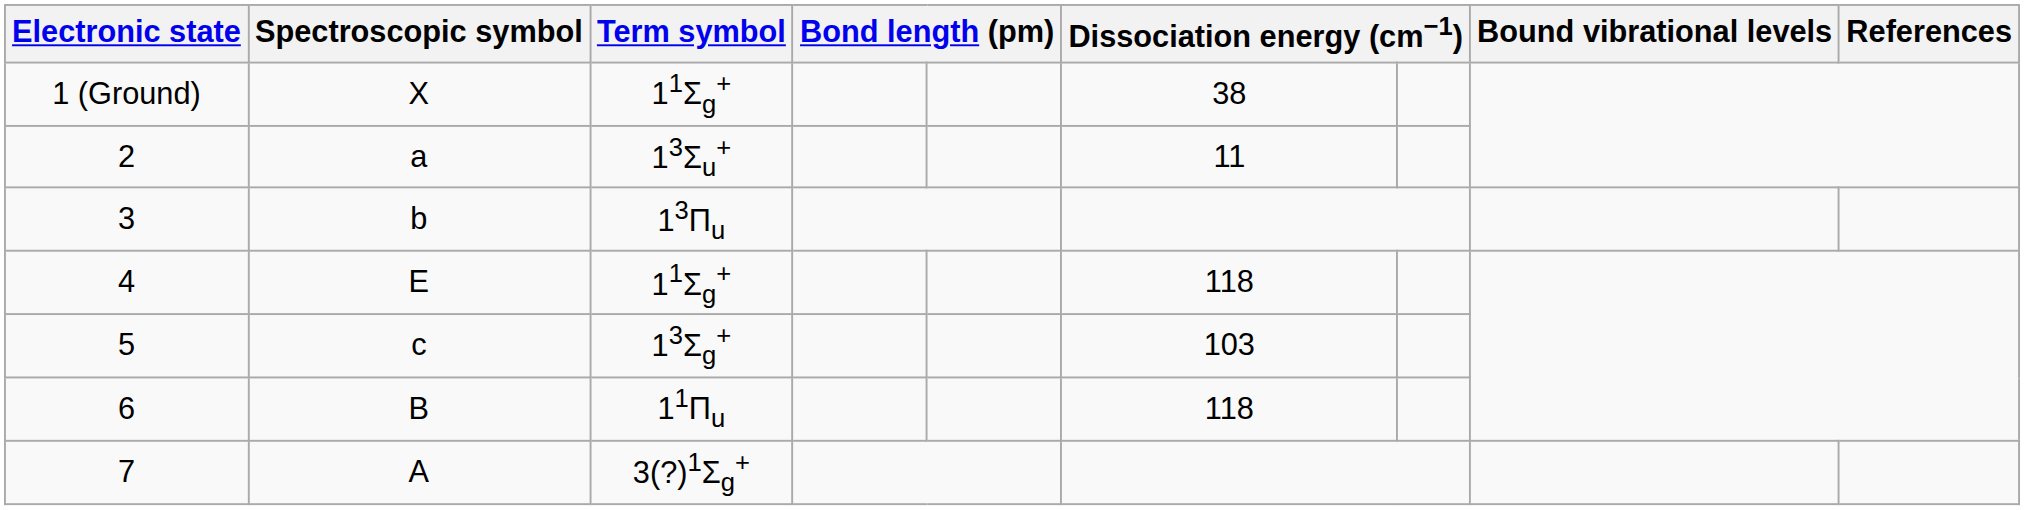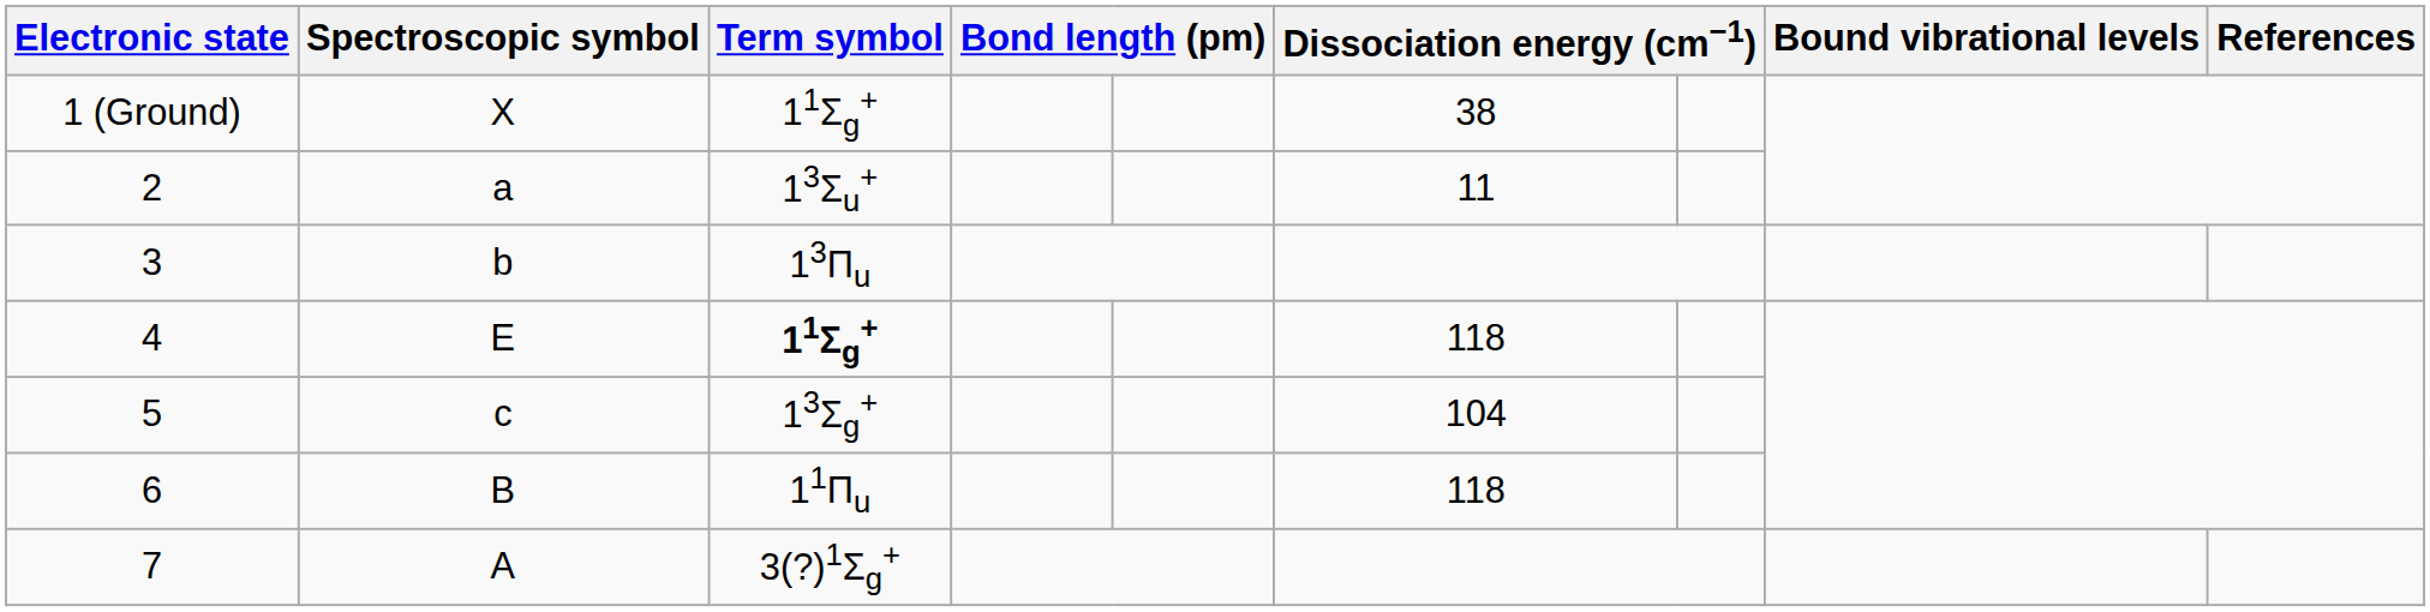 <table class="wikitable sortable" style="text-align: center;">
 <tr>
 <th><a href='#'>Electronic state</a></th>
 <th>Spectroscopic symbol</th>
 <th><a href='#'>Term symbol</a></th>
 <th colspan=2><a href='#'>Bond length</a> (pm)</th>
 <th colspan=2>Dissociation energy (cm<sup>−1</sup>)</th>
 <th>Bound vibrational levels</th>
 <th>References</th>
 </tr>
 <tr>
 <td>1 (Ground)</td>
 <td>X</td>
 <td>1<sup>1</sup>Σ<sub>g</sub><sup>+</sup></td>
 <td></td>
 <td></td>
 <td>38</td>
 <td></td>
 </tr>
 <tr>
 <td>2</td>
 <td>a</td>
 <td>1<sup>3</sup>Σ<sub>u</sub><sup>+</sup></td>
 <td></td>
 <td></td>
 <td>11</td>
 <td></td>
 </tr>
 <tr>
 <td>3</td>
 <td>b</td>
 <td>1<sup>3</sup>Π<sub>u</sub></td>
 <td colspan=2></td>
 <td colspan=2></td>
 <td></td>
 <td></td>
 </tr>
 <tr>
 <td>4</td>
 <td>E</td>
-<td>1<sup>1</sup>Σ<sub>g</sub><sup>+</sup></td>
+<td><strong>1<sup>1</sup>Σ<sub>g</sub><sup>+</sup></strong></td>
 <td></td>
 <td></td>
 <td>118</td>
 <td></td>
 </tr>
 <tr>
 <td>5</td>
 <td>c</td>
 <td>1<sup>3</sup>Σ<sub>g</sub><sup>+</sup></td>
 <td></td>
 <td></td>
-<td>103</td>
+<td>104</td>
 <td></td>
 </tr>
 <tr>
 <td>6</td>
 <td>B</td>
 <td>1<sup>1</sup>Π<sub>u</sub></td>
 <td></td>
 <td></td>
 <td>118</td>
 <td></td>
 </tr>
 <tr>
 <td>7</td>
 <td>A</td>
 <td>3(?)<sup>1</sup>Σ<sub>g</sub><sup>+</sup></td>
 <td colspan=2></td>
 <td colspan=2></td>
 <td></td>
 <td></td>
 </tr>
 </table>
